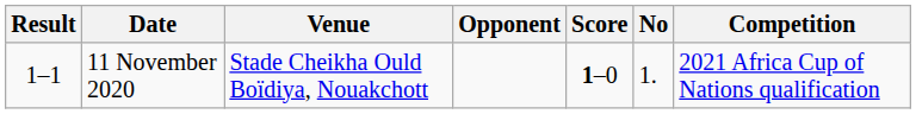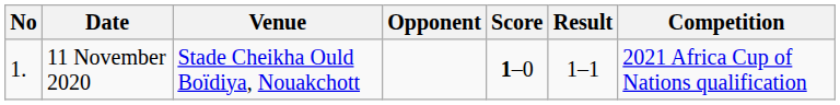 <table class="wikitable" style="font-size:100%;">
 <tr>
-<th>Result</th>
+<th>No</th>
 <th>Date</th>
 <th>Venue</th>
 <th>Opponent</th>
 <th>Score</th>
-<th>No</th>
+<th>Result</th>
 <th>Competition</th>
 </tr>
 <tr>
-<td align=center>1–1</td>
+<td>1.</td>
 <td>11 November 2020</td>
 <td><a href='#'>Stade Cheikha Ould Boïdiya</a>, <a href='#'>Nouakchott</a></td>
 <td></td>
 <td align=center><strong>1</strong>–0</td>
-<td>1.</td>
+<td align=center>1–1</td>
 <td><a href='#'>2021 Africa Cup of Nations qualification</a></td>
 </tr>
 </table>
